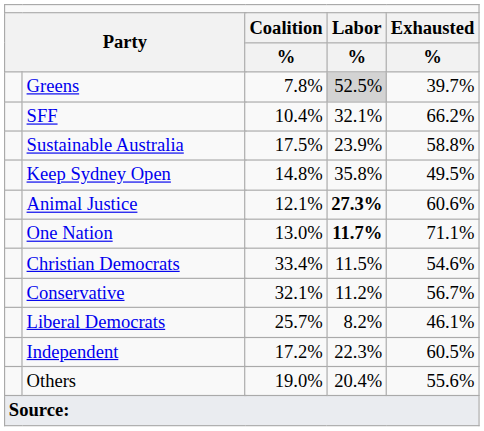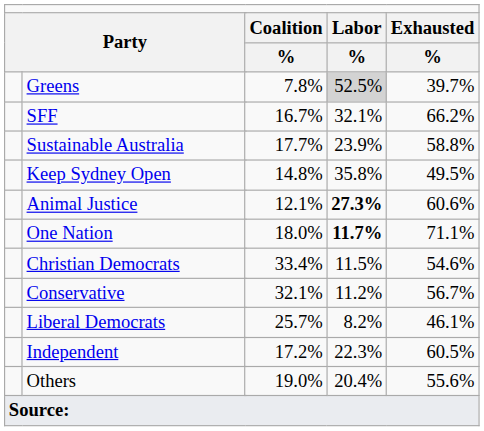 <table class="wikitable sortable tpl-blanktable" style="text-align:right; margin-bottom:0">
 <tr>
 <td colspan=9 align=center></td>
 </tr>
 <tr>
 <th colspan="3" rowspan="2" style="width:200px">Party</th>
 <th>Coalition</th>
 <th>Labor</th>
 <th>Exhausted</th>
 </tr>
 <tr>
 <th data-sort-type="number">%</th>
 <th data-sort-type="number">%</th>
 <th data-sort-type="number">%</th>
 </tr>
 <tr>
 <td> </td>
 <td colspan="2" style="text-align:left;"><a href='#'>Greens</a></td>
 <td>7.8%</td>
 <td style="background: lightgrey;">52.5%</td>
 <td>39.7%</td>
 </tr>
 <tr>
 <td> </td>
 <td colspan="2" style="text-align:left;"><a href='#'>SFF</a></td>
-<td>10.4%</td>
+<td>16.7%</td>
 <td>32.1%</td>
 <td>66.2%</td>
 </tr>
 <tr>
 <td> </td>
 <td colspan="2" style="text-align:left;"><a href='#'>Sustainable Australia</a></td>
-<td>17.5%</td>
+<td>17.7%</td>
 <td>23.9%</td>
 <td>58.8%</td>
 </tr>
 <tr>
 <td> </td>
 <td colspan="2" style="text-align:left;"><a href='#'>Keep Sydney Open</a></td>
 <td>14.8%</td>
 <td>35.8%</td>
 <td>49.5%</td>
 </tr>
 <tr>
 <td> </td>
 <td colspan="2" style="text-align:left;"><a href='#'>Animal Justice</a></td>
 <td>12.1%</td>
 <td><strong>27.3%</strong></td>
 <td>60.6%</td>
 </tr>
 <tr>
 <td> </td>
 <td colspan="2" style="text-align:left;"><a href='#'>One Nation</a></td>
-<td>13.0%</td>
+<td>18.0%</td>
 <td><strong>11.7%</strong></td>
 <td>71.1%</td>
 </tr>
 <tr>
 <td> </td>
 <td colspan="2" style="text-align:left;"><a href='#'>Christian Democrats</a></td>
 <td>33.4%</td>
 <td>11.5%</td>
 <td>54.6%</td>
 </tr>
 <tr>
 <td> </td>
 <td colspan="2" style="text-align:left;"><a href='#'>Conservative</a></td>
 <td>32.1%</td>
 <td>11.2%</td>
 <td>56.7%</td>
 </tr>
 <tr>
 <td> </td>
 <td colspan="2" style="text-align:left;"><a href='#'>Liberal Democrats</a></td>
 <td>25.7%</td>
 <td>8.2%</td>
 <td>46.1%</td>
 </tr>
 <tr>
 <td> </td>
 <td colspan="2" style="text-align:left;"><a href='#'>Independent</a></td>
 <td>17.2%</td>
 <td>22.3%</td>
 <td>60.5%</td>
 </tr>
 <tr>
 <td> </td>
 <td colspan="2" style="text-align:left;">Others</td>
 <td>19.0%</td>
 <td>20.4%</td>
 <td>55.6%</td>
 </tr>
 <tr>
 <td colspan="9" style="text-align:left; background-color:#eaecf0"><strong>Source:</strong> </td>
 </tr>
 </table>
